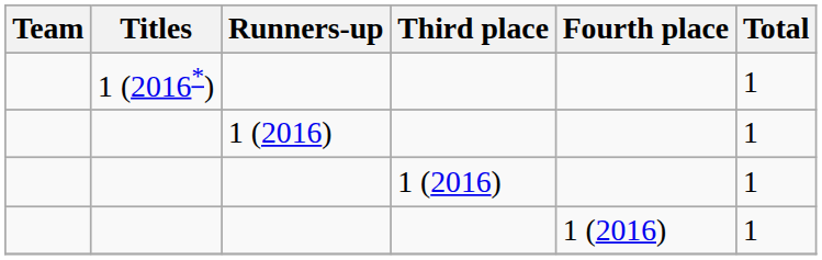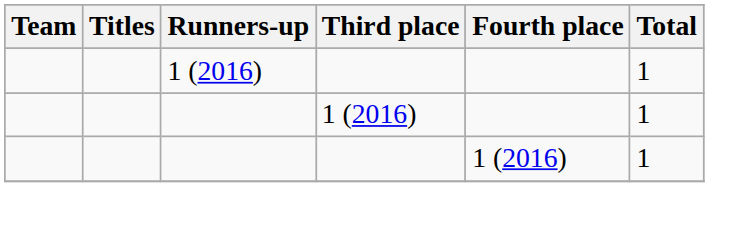 <table class="wikitable sortable">
 <tr>
 <th>Team</th>
 <th>Titles</th>
 <th>Runners-up</th>
 <th>Third place</th>
 <th>Fourth place</th>
 <th>Total</th>
-</tr>
-<tr>
-<td></td>
-<td>1 (<a href='#'>2016</a><sup><a href='#'>*</a></sup>)</td>
-<td></td>
-<td></td>
-<td></td>
-<td>1</td>
 </tr>
 <tr>
 <td></td>
 <td></td>
 <td>1 (<a href='#'>2016</a>)</td>
 <td></td>
 <td></td>
 <td>1</td>
 </tr>
 <tr>
 <td></td>
 <td></td>
 <td></td>
 <td>1 (<a href='#'>2016</a>)</td>
 <td></td>
 <td>1</td>
 </tr>
 <tr>
 <td></td>
 <td></td>
 <td></td>
 <td></td>
 <td>1 (<a href='#'>2016</a>)</td>
 <td>1</td>
 </tr>
 <tr>
 </tr>
 </table>
